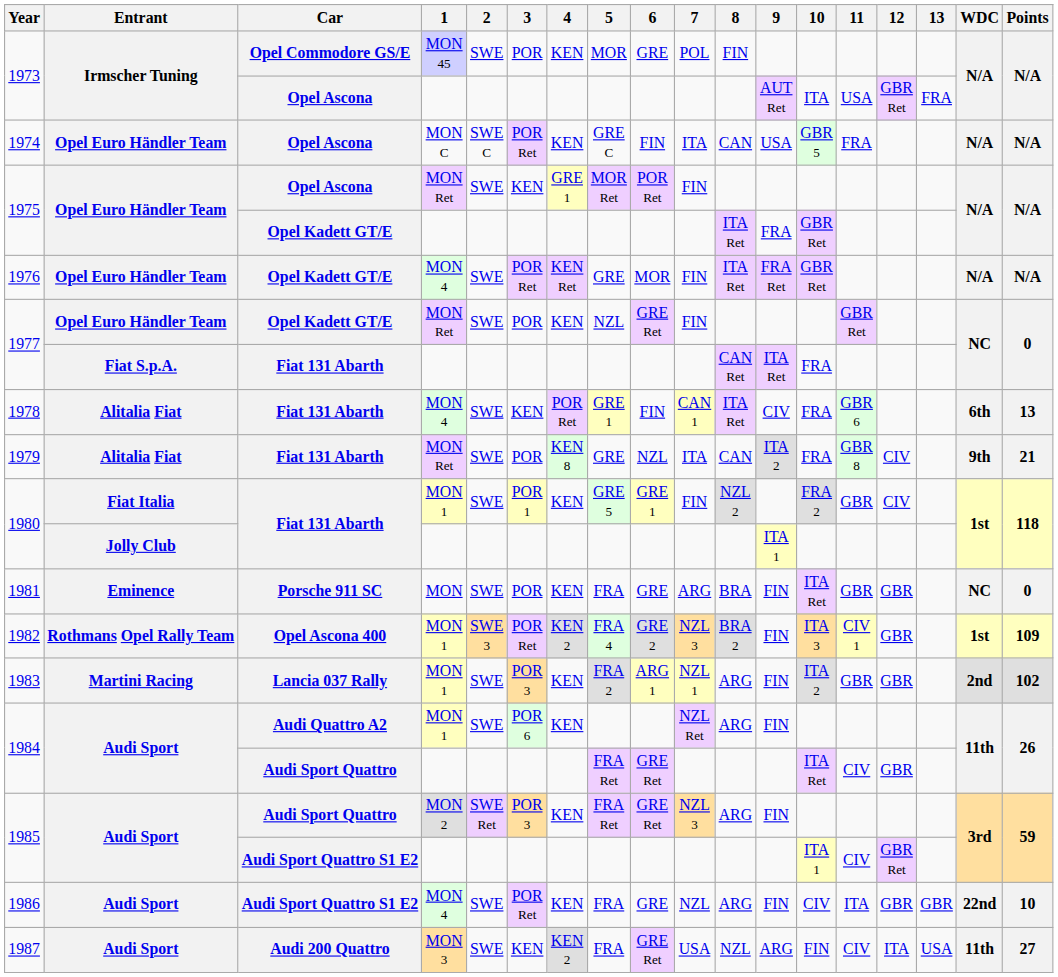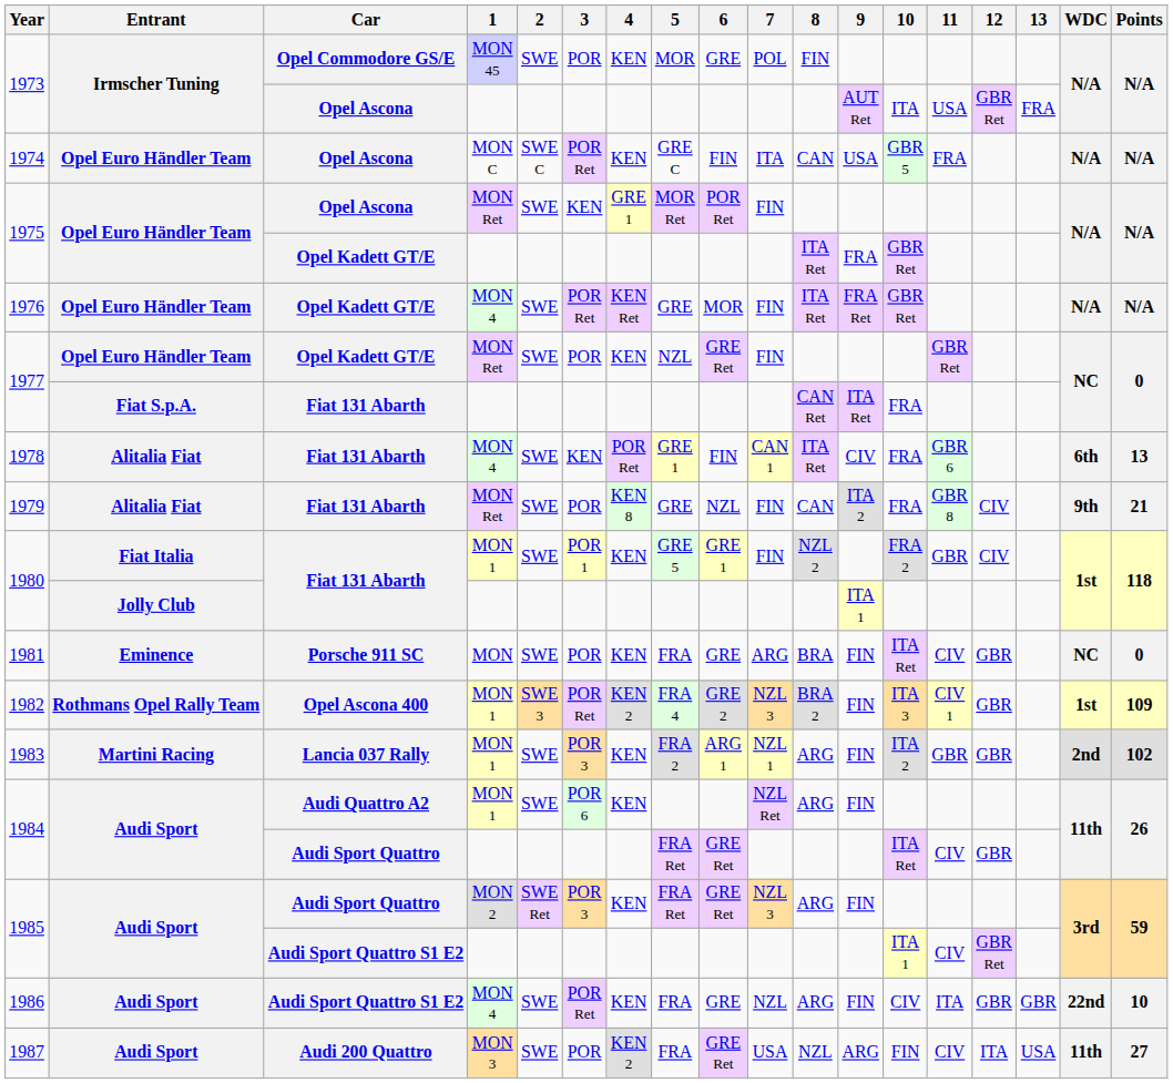 <table class="wikitable" style="text-align:center; font-size:90%;">
 <tr>
 <th>Year</th>
 <th>Entrant</th>
 <th>Car</th>
 <th>1</th>
 <th>2</th>
 <th>3</th>
 <th>4</th>
 <th>5</th>
 <th>6</th>
 <th>7</th>
 <th>8</th>
 <th>9</th>
 <th>10</th>
 <th>11</th>
 <th>12</th>
 <th>13</th>
 <th>WDC</th>
 <th>Points</th>
 </tr>
 <tr>
 <td rowspan=2><a href='#'>1973</a></td>
 <th rowspan=2>Irmscher Tuning</th>
 <th><a href='#'>Opel Commodore GS/E</a></th>
 <td style="background:#cfcfff;"><a href='#'>MON</a><br><small>45</small></td>
 <td><a href='#'>SWE</a></td>
 <td><a href='#'>POR</a></td>
 <td><a href='#'>KEN</a></td>
 <td><a href='#'>MOR</a></td>
 <td><a href='#'>GRE</a></td>
 <td><a href='#'>POL</a></td>
 <td><a href='#'>FIN</a></td>
 <td></td>
 <td></td>
 <td></td>
 <td></td>
 <td></td>
 <th rowspan=2>N/A</th>
 <th rowspan=2>N/A</th>
 </tr>
 <tr>
 <th><a href='#'>Opel Ascona</a></th>
 <td></td>
 <td></td>
 <td></td>
 <td></td>
 <td></td>
 <td></td>
 <td></td>
 <td></td>
 <td style="background:#efcfff;"><a href='#'>AUT</a><br><small>Ret</small></td>
 <td><a href='#'>ITA</a></td>
 <td><a href='#'>USA</a></td>
 <td style="background:#efcfff;"><a href='#'>GBR</a><br><small>Ret</small></td>
 <td><a href='#'>FRA</a></td>
 </tr>
 <tr>
 <td><a href='#'>1974</a></td>
 <th><a href='#'>Opel Euro Händler Team</a></th>
 <th><a href='#'>Opel Ascona</a></th>
 <td><a href='#'>MON</a><br><small>C</small></td>
 <td><a href='#'>SWE</a><br><small>C</small></td>
 <td style="background:#efcfff;"><a href='#'>POR</a><br><small>Ret</small></td>
 <td><a href='#'>KEN</a></td>
 <td><a href='#'>GRE</a><br><small>C</small></td>
 <td><a href='#'>FIN</a></td>
 <td><a href='#'>ITA</a></td>
 <td><a href='#'>CAN</a></td>
 <td><a href='#'>USA</a></td>
 <td style="background:#dfffdf;"><a href='#'>GBR</a><br><small>5</small></td>
 <td><a href='#'>FRA</a></td>
 <td></td>
 <td></td>
 <th>N/A</th>
 <th>N/A</th>
 </tr>
 <tr>
 <td rowspan=2><a href='#'>1975</a></td>
 <th rowspan=2><a href='#'>Opel Euro Händler Team</a></th>
 <th><a href='#'>Opel Ascona</a></th>
 <td style="background:#efcfff;"><a href='#'>MON</a><br><small>Ret</small></td>
 <td><a href='#'>SWE</a></td>
 <td><a href='#'>KEN</a></td>
 <td style="background:#ffffbf;"><a href='#'>GRE</a><br><small>1</small></td>
 <td style="background:#efcfff;"><a href='#'>MOR</a><br><small>Ret</small></td>
 <td style="background:#efcfff;"><a href='#'>POR</a><br><small>Ret</small></td>
 <td><a href='#'>FIN</a></td>
 <td></td>
 <td></td>
 <td></td>
 <td></td>
 <td></td>
 <td></td>
 <th rowspan=2>N/A</th>
 <th rowspan=2>N/A</th>
 </tr>
 <tr>
 <th><a href='#'>Opel Kadett GT/E</a></th>
 <td></td>
 <td></td>
 <td></td>
 <td></td>
 <td></td>
 <td></td>
 <td></td>
 <td style="background:#efcfff;"><a href='#'>ITA</a><br><small>Ret</small></td>
 <td><a href='#'>FRA</a></td>
 <td style="background:#efcfff;"><a href='#'>GBR</a><br><small>Ret</small></td>
 <td></td>
 <td></td>
 <td></td>
 </tr>
 <tr>
 <td><a href='#'>1976</a></td>
 <th><a href='#'>Opel Euro Händler Team</a></th>
 <th><a href='#'>Opel Kadett GT/E</a></th>
 <td style="background:#dfffdf;"><a href='#'>MON</a><br><small>4</small></td>
 <td><a href='#'>SWE</a></td>
 <td style="background:#efcfff;"><a href='#'>POR</a><br><small>Ret</small></td>
 <td style="background:#efcfff;"><a href='#'>KEN</a><br><small>Ret</small></td>
 <td><a href='#'>GRE</a></td>
 <td><a href='#'>MOR</a></td>
 <td><a href='#'>FIN</a></td>
 <td style="background:#efcfff;"><a href='#'>ITA</a><br><small>Ret</small></td>
 <td style="background:#efcfff;"><a href='#'>FRA</a><br><small>Ret</small></td>
 <td style="background:#efcfff;"><a href='#'>GBR</a><br><small>Ret</small></td>
 <td></td>
 <td></td>
 <td></td>
 <th>N/A</th>
 <th>N/A</th>
 </tr>
 <tr>
 <td rowspan=2><a href='#'>1977</a></td>
 <th><a href='#'>Opel Euro Händler Team</a></th>
 <th><a href='#'>Opel Kadett GT/E</a></th>
 <td style="background:#efcfff;"><a href='#'>MON</a><br><small>Ret</small></td>
 <td><a href='#'>SWE</a></td>
 <td><a href='#'>POR</a></td>
 <td><a href='#'>KEN</a></td>
 <td><a href='#'>NZL</a></td>
 <td style="background:#efcfff;"><a href='#'>GRE</a><br><small>Ret</small></td>
 <td><a href='#'>FIN</a></td>
 <td></td>
 <td></td>
 <td></td>
 <td style="background:#efcfff;"><a href='#'>GBR</a><br><small>Ret</small></td>
 <td></td>
 <td></td>
 <th rowspan=2>NC</th>
 <th rowspan=2>0</th>
 </tr>
 <tr>
 <th><a href='#'>Fiat S.p.A.</a></th>
 <th><a href='#'>Fiat 131 Abarth</a></th>
 <td></td>
 <td></td>
 <td></td>
 <td></td>
 <td></td>
 <td></td>
 <td></td>
 <td style="background:#efcfff;"><a href='#'>CAN</a><br><small>Ret</small></td>
 <td style="background:#efcfff;"><a href='#'>ITA</a><br><small>Ret</small></td>
 <td><a href='#'>FRA</a></td>
 <td></td>
 <td></td>
 <td></td>
 </tr>
 <tr>
 <td><a href='#'>1978</a></td>
 <th><a href='#'>Alitalia</a> <a href='#'>Fiat</a></th>
 <th><a href='#'>Fiat 131 Abarth</a></th>
 <td style="background:#dfffdf;"><a href='#'>MON</a><br><small>4</small></td>
 <td><a href='#'>SWE</a></td>
 <td><a href='#'>KEN</a></td>
 <td style="background:#efcfff;"><a href='#'>POR</a><br><small>Ret</small></td>
 <td style="background:#ffffbf;"><a href='#'>GRE</a><br><small>1</small></td>
 <td><a href='#'>FIN</a></td>
 <td style="background:#ffffbf;"><a href='#'>CAN</a><br><small>1</small></td>
 <td style="background:#efcfff;"><a href='#'>ITA</a><br><small>Ret</small></td>
 <td><a href='#'>CIV</a></td>
 <td><a href='#'>FRA</a></td>
 <td style="background:#dfffdf;"><a href='#'>GBR</a><br><small>6</small></td>
 <td></td>
 <td></td>
 <th>6th</th>
 <th>13</th>
 </tr>
 <tr>
 <td><a href='#'>1979</a></td>
 <th><a href='#'>Alitalia</a> <a href='#'>Fiat</a></th>
 <th><a href='#'>Fiat 131 Abarth</a></th>
 <td style="background:#efcfff;"><a href='#'>MON</a><br><small>Ret</small></td>
 <td><a href='#'>SWE</a></td>
 <td><a href='#'>POR</a></td>
 <td style="background:#dfffdf;"><a href='#'>KEN</a><br><small>8</small></td>
 <td><a href='#'>GRE</a></td>
 <td><a href='#'>NZL</a></td>
-<td><a href='#'>ITA</a></td>
+<td><a href='#'>FIN</a></td>
 <td><a href='#'>CAN</a></td>
 <td style="background:#dfdfdf;"><a href='#'>ITA</a><br><small>2</small></td>
 <td><a href='#'>FRA</a></td>
 <td style="background:#dfffdf;"><a href='#'>GBR</a><br><small>8</small></td>
 <td><a href='#'>CIV</a></td>
 <td></td>
 <th>9th</th>
 <th>21</th>
 </tr>
 <tr>
 <td rowspan=2><a href='#'>1980</a></td>
 <th><a href='#'>Fiat Italia</a></th>
 <th rowspan=2><a href='#'>Fiat 131 Abarth</a></th>
 <td style="background:#ffffbf;"><a href='#'>MON</a><br><small>1</small></td>
 <td><a href='#'>SWE</a></td>
 <td style="background:#ffffbf;"><a href='#'>POR</a><br><small>1</small></td>
 <td><a href='#'>KEN</a></td>
 <td style="background:#dfffdf;"><a href='#'>GRE</a><br><small>5</small></td>
 <td style="background:#ffffbf;"><a href='#'>GRE</a><br><small>1</small></td>
 <td><a href='#'>FIN</a></td>
 <td style="background:#dfdfdf;"><a href='#'>NZL</a><br><small>2</small></td>
 <td></td>
 <td style="background:#dfdfdf;"><a href='#'>FRA</a><br><small>2</small></td>
 <td><a href='#'>GBR</a></td>
 <td><a href='#'>CIV</a></td>
 <td></td>
 <th rowspan=2 style="background:#ffffbf;">1st</th>
 <th rowspan=2 style="background:#ffffbf;">118</th>
 </tr>
 <tr>
 <th><a href='#'>Jolly Club</a></th>
 <td></td>
 <td></td>
 <td></td>
 <td></td>
 <td></td>
 <td></td>
 <td></td>
 <td></td>
 <td style="background:#ffffbf;"><a href='#'>ITA</a><br><small>1</small></td>
 <td></td>
 <td></td>
 <td></td>
 <td></td>
 </tr>
 <tr>
 <td><a href='#'>1981</a></td>
 <th><a href='#'>Eminence</a></th>
 <th><a href='#'>Porsche 911 SC</a></th>
 <td><a href='#'>MON</a></td>
 <td><a href='#'>SWE</a></td>
 <td><a href='#'>POR</a></td>
 <td><a href='#'>KEN</a></td>
 <td><a href='#'>FRA</a></td>
 <td><a href='#'>GRE</a></td>
 <td><a href='#'>ARG</a></td>
 <td><a href='#'>BRA</a></td>
 <td><a href='#'>FIN</a></td>
 <td style="background:#efcfff;"><a href='#'>ITA</a><br><small>Ret</small></td>
-<td><a href='#'>GBR</a></td>
+<td><a href='#'>CIV</a></td>
 <td><a href='#'>GBR</a></td>
 <td></td>
 <th>NC</th>
 <th>0</th>
 </tr>
 <tr>
 <td><a href='#'>1982</a></td>
 <th><a href='#'>Rothmans</a> <a href='#'>Opel Rally Team</a></th>
 <th><a href='#'>Opel Ascona 400</a></th>
 <td style="background:#ffffbf;"><a href='#'>MON</a><br><small>1</small></td>
 <td style="background:#ffdf9f;"><a href='#'>SWE</a><br><small>3</small></td>
 <td style="background:#efcfff;"><a href='#'>POR</a><br><small>Ret</small></td>
 <td style="background:#dfdfdf;"><a href='#'>KEN</a><br><small>2</small></td>
 <td style="background:#dfffdf;"><a href='#'>FRA</a><br><small>4</small></td>
 <td style="background:#dfdfdf;"><a href='#'>GRE</a><br><small>2</small></td>
 <td style="background:#ffdf9f;"><a href='#'>NZL</a><br><small>3</small></td>
 <td style="background:#dfdfdf;"><a href='#'>BRA</a><br><small>2</small></td>
 <td><a href='#'>FIN</a></td>
 <td style="background:#ffdf9f;"><a href='#'>ITA</a><br><small>3</small></td>
 <td style="background:#ffffbf;"><a href='#'>CIV</a><br><small>1</small></td>
 <td><a href='#'>GBR</a></td>
 <td></td>
 <th style="background:#ffffbf;">1st</th>
 <th style="background:#ffffbf;">109</th>
 </tr>
 <tr>
 <td><a href='#'>1983</a></td>
 <th><a href='#'>Martini Racing</a></th>
 <th><a href='#'>Lancia 037 Rally</a></th>
 <td style="background:#ffffbf;"><a href='#'>MON</a><br><small>1</small></td>
 <td><a href='#'>SWE</a></td>
 <td style="background:#ffdf9f;"><a href='#'>POR</a><br><small>3</small></td>
 <td><a href='#'>KEN</a></td>
 <td style="background:#dfdfdf;"><a href='#'>FRA</a><br><small>2</small></td>
 <td style="background:#ffffbf;"><a href='#'>ARG</a><br><small>1</small></td>
 <td style="background:#ffffbf;"><a href='#'>NZL</a><br><small>1</small></td>
 <td><a href='#'>ARG</a></td>
 <td><a href='#'>FIN</a></td>
 <td style="background:#dfdfdf;"><a href='#'>ITA</a><br><small>2</small></td>
 <td><a href='#'>GBR</a></td>
 <td><a href='#'>GBR</a></td>
 <td></td>
 <td style="background:#dfdfdf;"><strong>2nd</strong></td>
 <td style="background:#dfdfdf;"><strong>102</strong></td>
 </tr>
 <tr>
 <td rowspan=2><a href='#'>1984</a></td>
 <th rowspan=2><a href='#'>Audi Sport</a></th>
 <th><a href='#'>Audi Quattro A2</a></th>
 <td style="background:#ffffbf;"><a href='#'>MON</a><br><small>1</small></td>
 <td><a href='#'>SWE</a></td>
 <td style="background:#dfffdf;"><a href='#'>POR</a><br><small>6</small></td>
 <td><a href='#'>KEN</a></td>
 <td></td>
 <td></td>
 <td style="background:#efcfff;"><a href='#'>NZL</a><br><small>Ret</small></td>
 <td><a href='#'>ARG</a></td>
 <td><a href='#'>FIN</a></td>
 <td></td>
 <td></td>
 <td></td>
 <td></td>
 <th rowspan=2>11th</th>
 <th rowspan=2>26</th>
 </tr>
 <tr>
 <th><a href='#'>Audi Sport Quattro</a></th>
 <td></td>
 <td></td>
 <td></td>
 <td></td>
 <td style="background:#efcfff;"><a href='#'>FRA</a><br><small>Ret</small></td>
 <td style="background:#efcfff;"><a href='#'>GRE</a><br><small>Ret</small></td>
 <td></td>
 <td></td>
 <td></td>
 <td style="background:#efcfff;"><a href='#'>ITA</a><br><small>Ret</small></td>
 <td><a href='#'>CIV</a></td>
 <td><a href='#'>GBR</a></td>
 <td></td>
 </tr>
 <tr>
 <td rowspan=2><a href='#'>1985</a></td>
 <th rowspan=2><a href='#'>Audi Sport</a></th>
 <th><a href='#'>Audi Sport Quattro</a></th>
 <td style="background:#dfdfdf;"><a href='#'>MON</a><br><small>2</small></td>
 <td style="background:#efcfff;"><a href='#'>SWE</a><br><small>Ret</small></td>
 <td style="background:#ffdf9f;"><a href='#'>POR</a><br><small>3</small></td>
 <td><a href='#'>KEN</a></td>
 <td style="background:#efcfff;"><a href='#'>FRA</a><br><small>Ret</small></td>
 <td style="background:#efcfff;"><a href='#'>GRE</a><br><small>Ret</small></td>
 <td style="background:#ffdf9f;"><a href='#'>NZL</a><br><small>3</small></td>
 <td><a href='#'>ARG</a></td>
 <td><a href='#'>FIN</a></td>
 <td></td>
 <td></td>
 <td></td>
 <td></td>
 <td rowspan=2 style="background:#ffdf9f;"><strong>3rd</strong></td>
 <td rowspan=2 style="background:#ffdf9f;"><strong>59</strong></td>
 </tr>
 <tr>
 <th><a href='#'>Audi Sport Quattro S1 E2</a></th>
 <td></td>
 <td></td>
 <td></td>
 <td></td>
 <td></td>
 <td></td>
 <td></td>
 <td></td>
 <td></td>
 <td style="background:#ffffbf;"><a href='#'>ITA</a><br><small>1</small></td>
 <td><a href='#'>CIV</a></td>
 <td style="background:#efcfff;"><a href='#'>GBR</a><br><small>Ret</small></td>
 <td></td>
 </tr>
 <tr>
 <td><a href='#'>1986</a></td>
 <th><a href='#'>Audi Sport</a></th>
 <th><a href='#'>Audi Sport Quattro S1 E2</a></th>
 <td style="background:#dfffdf;"><a href='#'>MON</a><br><small>4</small></td>
 <td><a href='#'>SWE</a></td>
 <td style="background:#efcfff;"><a href='#'>POR</a><br><small>Ret</small></td>
 <td><a href='#'>KEN</a></td>
 <td><a href='#'>FRA</a></td>
 <td><a href='#'>GRE</a></td>
 <td><a href='#'>NZL</a></td>
 <td><a href='#'>ARG</a></td>
 <td><a href='#'>FIN</a></td>
 <td><a href='#'>CIV</a></td>
 <td><a href='#'>ITA</a></td>
 <td><a href='#'>GBR</a></td>
 <td><a href='#'>GBR</a></td>
 <th>22nd</th>
 <th>10</th>
 </tr>
 <tr>
 <td><a href='#'>1987</a></td>
 <th><a href='#'>Audi Sport</a></th>
 <th><a href='#'>Audi 200 Quattro</a></th>
 <td style="background:#ffdf9f;"><a href='#'>MON</a><br><small>3</small></td>
 <td><a href='#'>SWE</a></td>
-<td><a href='#'>KEN</a></td>
+<td><a href='#'>POR</a></td>
 <td style="background:#dfdfdf;"><a href='#'>KEN</a><br><small>2</small></td>
 <td><a href='#'>FRA</a></td>
 <td style="background:#efcfff;"><a href='#'>GRE</a><br><small>Ret</small></td>
 <td><a href='#'>USA</a></td>
 <td><a href='#'>NZL</a></td>
 <td><a href='#'>ARG</a></td>
 <td><a href='#'>FIN</a></td>
 <td><a href='#'>CIV</a></td>
 <td><a href='#'>ITA</a></td>
 <td><a href='#'>USA</a></td>
 <th>11th</th>
 <th>27</th>
 </tr>
 </table>
